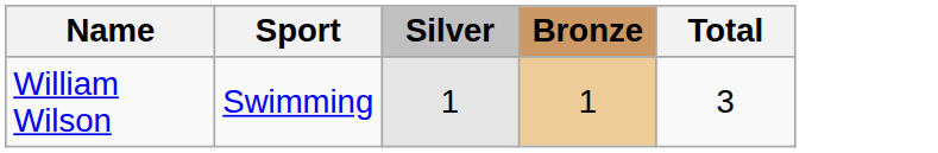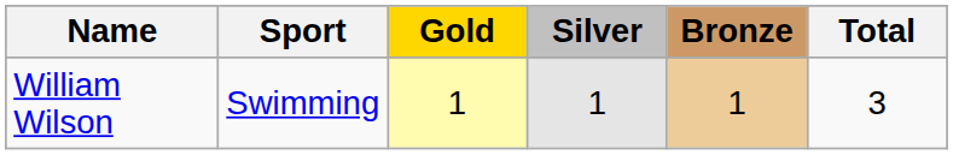 <table class="wikitable" style="text-align:center;">
 <tr>
 <th width=95>Name</th>
 <th width=70>Sport</th>
+<td bgcolor=gold width=60><strong>Gold</strong></td>
 <td bgcolor=silver width=60><strong>Silver</strong></td>
 <td bgcolor=#cc9966 width=60><strong>Bronze</strong></td>
 <th width=60>Total</th>
 </tr>
 <tr>
 <td align=left><a href='#'>William Wilson</a></td>
 <td><a href='#'>Swimming</a></td>
+<td bgcolor=#fffcaf>1</td>
 <td bgcolor=#e5e5e5>1</td>
 <td bgcolor=#eecc99>1</td>
 <td>3</td>
 </tr>
 </table>
